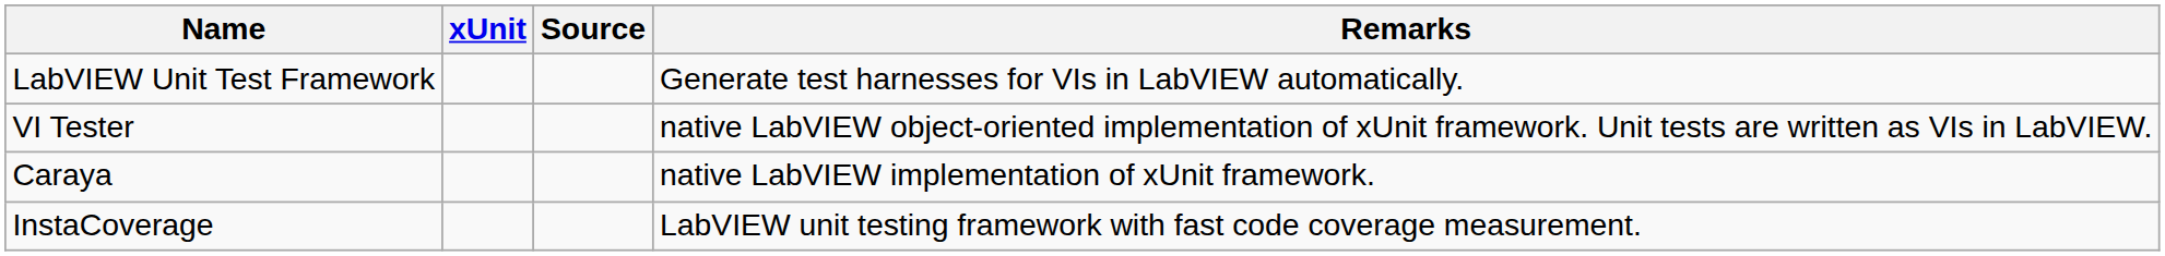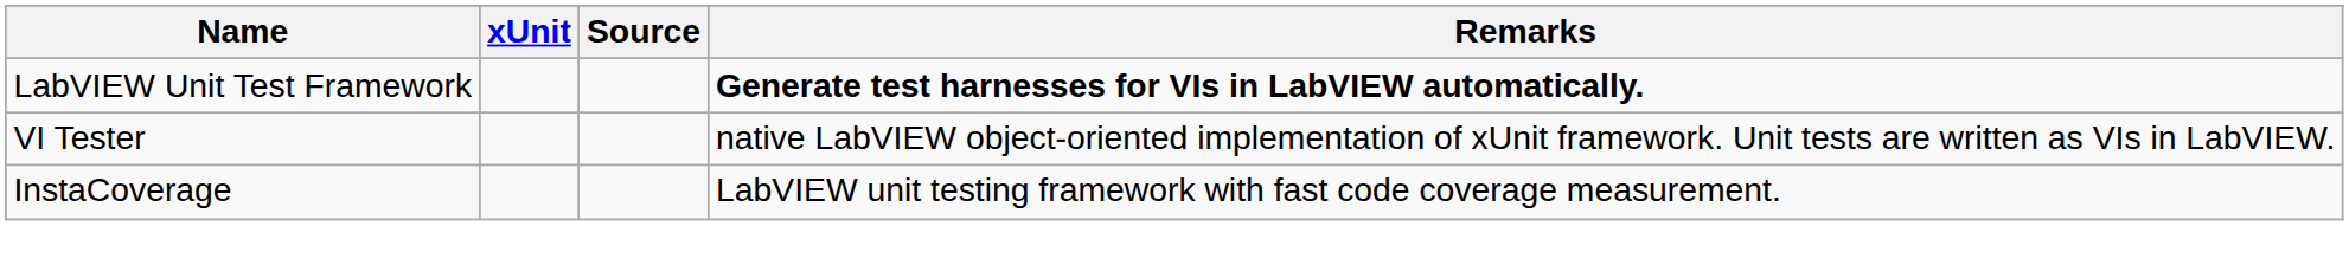 <table class="wikitable sortable">
 <tr>
 <th>Name</th>
 <th><a href='#'>xUnit</a></th>
 <th>Source</th>
 <th>Remarks</th>
 </tr>
 <tr>
 <td>LabVIEW Unit Test Framework</td>
 <td></td>
 <td></td>
-<td>Generate test harnesses for VIs in LabVIEW automatically.</td>
+<td><strong>Generate test harnesses for VIs in LabVIEW automatically.</strong></td>
 </tr>
 <tr>
 <td>VI Tester</td>
 <td></td>
 <td></td>
 <td>native LabVIEW object-oriented implementation of xUnit framework. Unit tests are written as VIs in LabVIEW.</td>
 </tr>
 <tr>
-<td>Caraya</td>
-<td></td>
-<td></td>
-<td>native LabVIEW implementation of xUnit framework.</td>
-</tr>
-<tr>
 <td>InstaCoverage</td>
 <td></td>
 <td></td>
 <td>LabVIEW unit testing framework with fast code coverage measurement.</td>
 </tr>
 </table>
